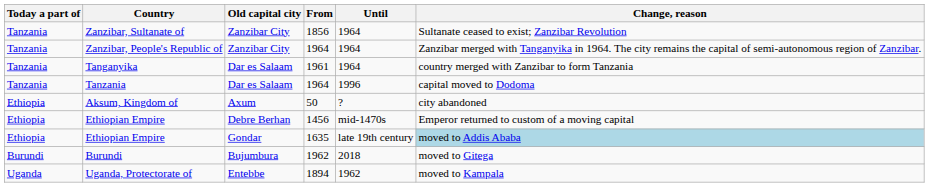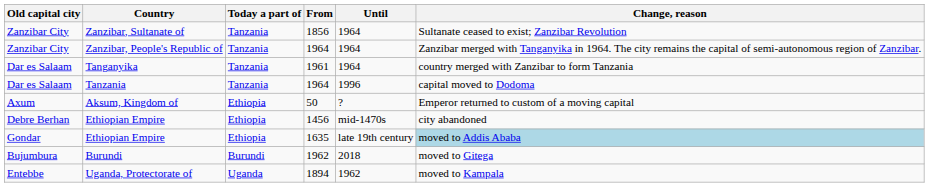 <table class="wikitable sortable">
 <tr>
+<th>Old capital city</th>
+<th>Country</th>
 <th>Today a part of</th>
-<th>Country</th>
-<th>Old capital city</th>
 <th data-sort-type="number">From</th>
 <th data-sort-type="number">Until</th>
 <th>Change, reason</th>
 </tr>
 <tr>
+<td><a href='#'>Zanzibar City</a></td>
+<td><a href='#'>Zanzibar, Sultanate of</a></td>
 <td><a href='#'>Tanzania</a></td>
-<td><a href='#'>Zanzibar, Sultanate of</a></td>
-<td><a href='#'>Zanzibar City</a></td>
 <td>1856</td>
 <td>1964</td>
 <td>Sultanate ceased to exist; <a href='#'>Zanzibar Revolution</a></td>
 </tr>
 <tr>
+<td><a href='#'>Zanzibar City</a></td>
+<td><a href='#'>Zanzibar, People's Republic of</a></td>
 <td><a href='#'>Tanzania</a></td>
-<td><a href='#'>Zanzibar, People's Republic of</a></td>
-<td><a href='#'>Zanzibar City</a></td>
 <td>1964</td>
 <td>1964</td>
 <td>Zanzibar merged with <a href='#'>Tanganyika</a> in 1964. The city remains the capital of semi-autonomous region of <a href='#'>Zanzibar</a>.</td>
 </tr>
 <tr>
+<td><a href='#'>Dar es Salaam</a></td>
+<td><a href='#'>Tanganyika</a> </td>
 <td><a href='#'>Tanzania</a></td>
-<td><a href='#'>Tanganyika</a> </td>
-<td><a href='#'>Dar es Salaam</a></td>
 <td>1961</td>
 <td>1964</td>
 <td>country merged with Zanzibar to form Tanzania</td>
 </tr>
 <tr>
+<td><a href='#'>Dar es Salaam</a></td>
 <td><a href='#'>Tanzania</a></td>
 <td><a href='#'>Tanzania</a></td>
-<td><a href='#'>Dar es Salaam</a></td>
 <td>1964</td>
 <td>1996</td>
 <td>capital moved to <a href='#'>Dodoma</a></td>
 </tr>
 <tr>
+<td><a href='#'>Axum</a></td>
+<td><a href='#'>Aksum, Kingdom of</a></td>
 <td><a href='#'>Ethiopia</a></td>
-<td><a href='#'>Aksum, Kingdom of</a></td>
-<td><a href='#'>Axum</a></td>
 <td>50</td>
 <td>?</td>
+<td>Emperor returned to custom of a moving capital</td>
+</tr>
+<tr>
+<td><a href='#'>Debre Berhan</a></td>
+<td><a href='#'>Ethiopian Empire</a></td>
+<td><a href='#'>Ethiopia</a></td>
+<td>1456</td>
+<td data-sort-value="1470">mid-1470s</td>
 <td>city abandoned</td>
 </tr>
 <tr>
+<td><a href='#'>Gondar</a></td>
+<td><a href='#'>Ethiopian Empire</a></td>
 <td><a href='#'>Ethiopia</a></td>
-<td><a href='#'>Ethiopian Empire</a></td>
-<td><a href='#'>Debre Berhan</a></td>
-<td>1456</td>
-<td data-sort-value="1470">mid-1470s</td>
-<td>Emperor returned to custom of a moving capital</td>
-</tr>
-<tr>
-<td><a href='#'>Ethiopia</a></td>
-<td><a href='#'>Ethiopian Empire</a></td>
-<td><a href='#'>Gondar</a></td>
 <td>1635</td>
 <td data-sort-value="1850">late 19th century</td>
 <td style="background: lightblue;">moved to <a href='#'>Addis Ababa</a></td>
 </tr>
 <tr>
+<td><a href='#'>Bujumbura</a></td>
 <td><a href='#'>Burundi</a></td>
 <td><a href='#'>Burundi</a></td>
-<td><a href='#'>Bujumbura</a></td>
 <td>1962</td>
 <td>2018</td>
 <td>moved to <a href='#'>Gitega</a></td>
 </tr>
 <tr>
+<td><a href='#'>Entebbe</a></td>
+<td><a href='#'>Uganda, Protectorate of</a></td>
 <td><a href='#'>Uganda</a></td>
-<td><a href='#'>Uganda, Protectorate of</a></td>
-<td><a href='#'>Entebbe</a></td>
 <td>1894</td>
 <td>1962</td>
 <td>moved to <a href='#'>Kampala</a></td>
 </tr>
 </table>
